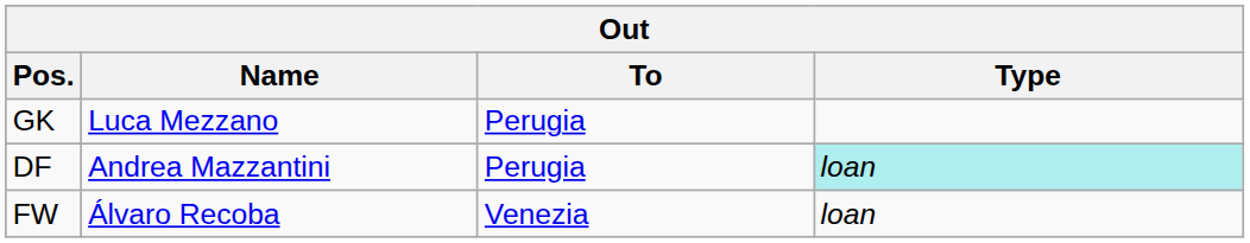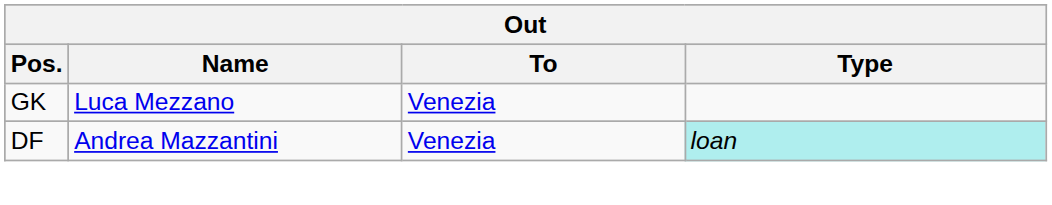 <table class="wikitable" style="font-size:90%;">
 <tr>
 <th colspan="4">Out</th>
 </tr>
 <tr>
 <th width=3%>Pos.</th>
 <th width=33%>Name</th>
 <th width=28%>To</th>
 <th width=36%>Type</th>
 </tr>
 <tr>
 <td>GK</td>
 <td><a href='#'>Luca Mezzano</a></td>
-<td><a href='#'>Perugia</a></td>
+<td><a href='#'>Venezia</a></td>
 <td></td>
 </tr>
 <tr>
 <td>DF</td>
 <td><a href='#'>Andrea Mazzantini</a></td>
-<td><a href='#'>Perugia</a></td>
+<td><a href='#'>Venezia</a></td>
 <td style="background: paleturquoise;"><em>loan</em></td>
 </tr>
-<tr>
-<td>FW</td>
-<td><a href='#'>Álvaro Recoba</a></td>
-<td><a href='#'>Venezia</a></td>
-<td><em>loan</em></td>
-</tr>
 </table>
